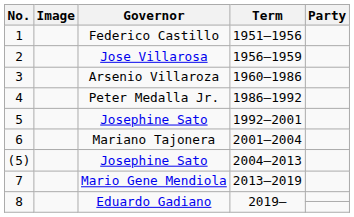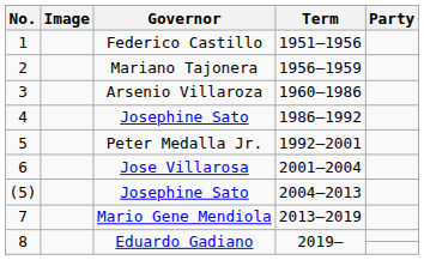 <table class="wikitable" style="text-align:center;">
 <tr>
 <th>No.</th>
 <th>Image</th>
 <th>Governor</th>
 <th>Term</th>
 <th colspan=2>Party</th>
 </tr>
 <tr>
 <td align=center>1</td>
 <td></td>
 <td>Federico Castillo</td>
 <td align=center>1951–1956</td>
 <td colspan=2></td>
 </tr>
 <tr>
 <td align=center>2</td>
 <td></td>
-<td><a href='#'>Jose Villarosa</a></td>
+<td>Mariano Tajonera</td>
 <td align=center>1956–1959</td>
 <td colspan=2></td>
 </tr>
 <tr>
 <td align=center>3</td>
 <td></td>
 <td>Arsenio Villaroza</td>
 <td align=center>1960–1986</td>
 <td colspan=2></td>
 </tr>
 <tr>
 <td align=center>4</td>
 <td></td>
-<td>Peter Medalla Jr.</td>
+<td><a href='#'>Josephine Sato</a></td>
 <td align=center>1986–1992</td>
 <td colspan=2></td>
 </tr>
 <tr>
 <td align=center>5</td>
 <td></td>
-<td><a href='#'>Josephine Sato</a></td>
+<td>Peter Medalla Jr.</td>
 <td align=center>1992–2001</td>
 <td></td>
 </tr>
 <tr>
 <td align=center>6</td>
 <td></td>
-<td>Mariano Tajonera</td>
+<td><a href='#'>Jose Villarosa</a></td>
 <td align=center>2001–2004</td>
 <td></td>
 </tr>
 <tr>
 <td align=center>(5)</td>
 <td></td>
 <td><a href='#'>Josephine Sato</a></td>
 <td align=center>2004–2013</td>
 <td></td>
 </tr>
 <tr>
 <td align=center>7</td>
 <td></td>
 <td><a href='#'>Mario Gene Mendiola</a></td>
 <td align=center>2013–2019</td>
 <td></td>
 </tr>
 <tr>
 <td rowspan="2" align="center">8</td>
 <td rowspan="2"></td>
 <td rowspan="2"><a href='#'>Eduardo Gadiano</a></td>
 <td rowspan="2" align="center">2019–</td>
 <td></td>
 </tr>
 <tr>
 <td></td>
 </tr>
 </table>
